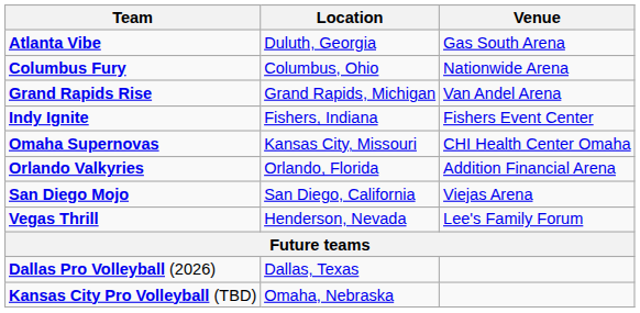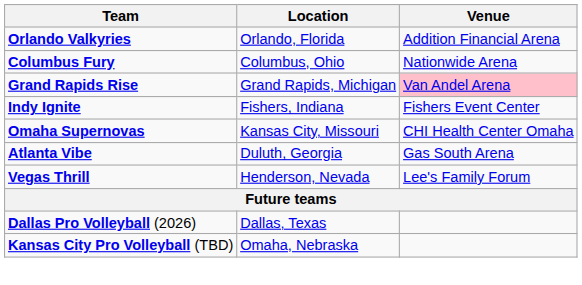 <table class="wikitable" style="font-size:85%">
 <tr>
 <th>Team</th>
 <th>Location</th>
 <th>Venue</th>
 </tr>
 <tr>
-<td><strong><a href='#'>Atlanta Vibe</a></strong></td>
-<td><a href='#'>Duluth, Georgia</a></td>
-<td><a href='#'>Gas South Arena</a></td>
+<td><strong><a href='#'>Orlando Valkyries</a></strong></td>
+<td><a href='#'>Orlando, Florida</a></td>
+<td><a href='#'>Addition Financial Arena</a></td>
 </tr>
 <tr>
 <td><strong><a href='#'>Columbus Fury</a></strong></td>
 <td><a href='#'>Columbus, Ohio</a></td>
 <td><a href='#'>Nationwide Arena</a></td>
 </tr>
 <tr>
 <td><strong><a href='#'>Grand Rapids Rise</a></strong></td>
 <td><a href='#'>Grand Rapids, Michigan</a></td>
-<td><a href='#'>Van Andel Arena</a></td>
+<td style="background: pink;"><a href='#'>Van Andel Arena</a></td>
 </tr>
 <tr>
 <td><strong><a href='#'>Indy Ignite</a></strong></td>
 <td><a href='#'>Fishers, Indiana</a></td>
 <td><a href='#'>Fishers Event Center</a></td>
 </tr>
 <tr>
 <td><strong><a href='#'>Omaha Supernovas</a></strong></td>
 <td><a href='#'>Kansas City, Missouri</a></td>
 <td><a href='#'>CHI Health Center Omaha</a></td>
 </tr>
 <tr>
-<td><strong><a href='#'>Orlando Valkyries</a></strong></td>
-<td><a href='#'>Orlando, Florida</a></td>
-<td><a href='#'>Addition Financial Arena</a></td>
-</tr>
-<tr>
-<td><strong><a href='#'>San Diego Mojo</a></strong></td>
-<td><a href='#'>San Diego, California</a></td>
-<td><a href='#'>Viejas Arena</a></td>
+<td><strong><a href='#'>Atlanta Vibe</a></strong></td>
+<td><a href='#'>Duluth, Georgia</a></td>
+<td><a href='#'>Gas South Arena</a></td>
 </tr>
 <tr>
 <td><strong><a href='#'>Vegas Thrill</a></strong></td>
 <td><a href='#'>Henderson, Nevada</a></td>
 <td><a href='#'>Lee's Family Forum</a></td>
 </tr>
 <tr>
 <th colspan="3">Future teams</th>
 </tr>
 <tr>
 <td><strong><a href='#'>Dallas Pro Volleyball</a></strong> (2026)</td>
 <td><a href='#'>Dallas, Texas</a></td>
 <td></td>
 </tr>
 <tr>
 <td><strong><a href='#'>Kansas City Pro Volleyball</a></strong> (TBD)</td>
 <td><a href='#'>Omaha, Nebraska</a></td>
 <td></td>
 </tr>
 </table>
